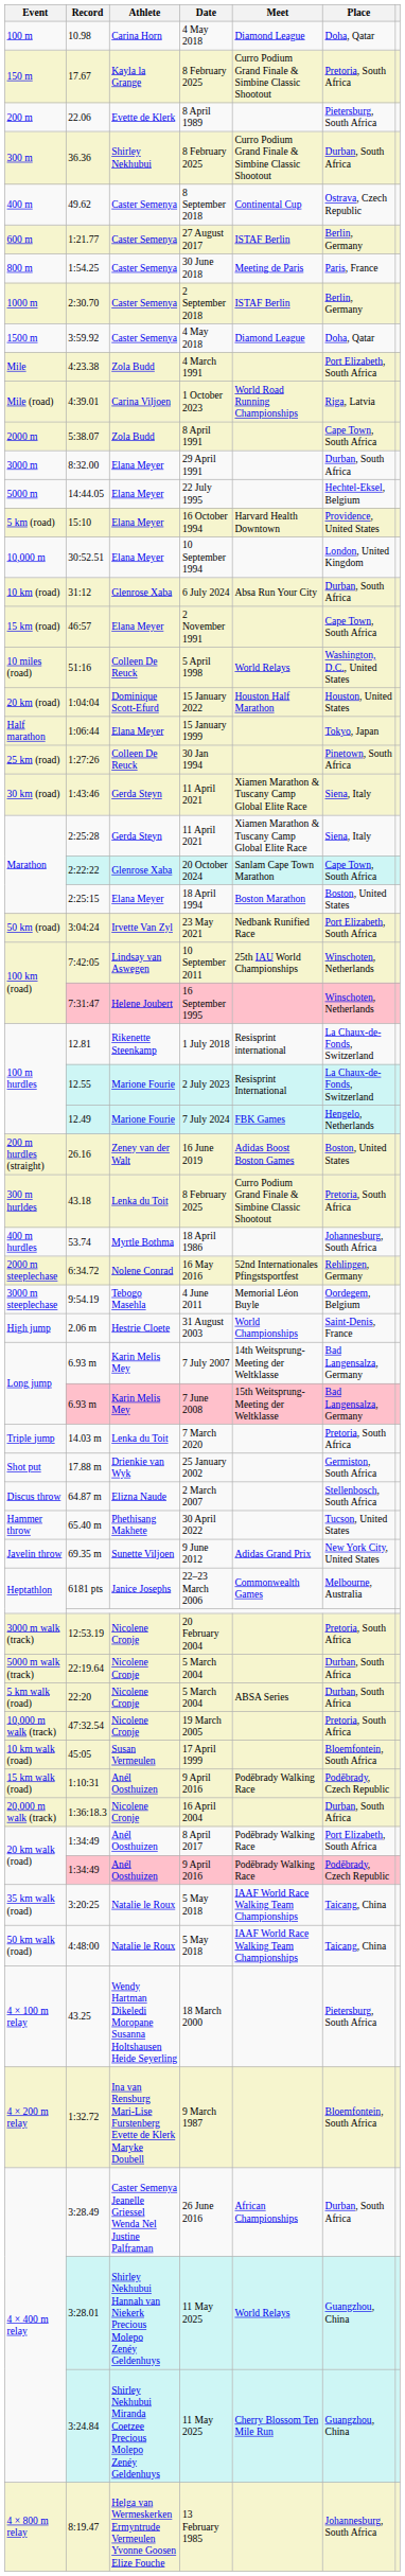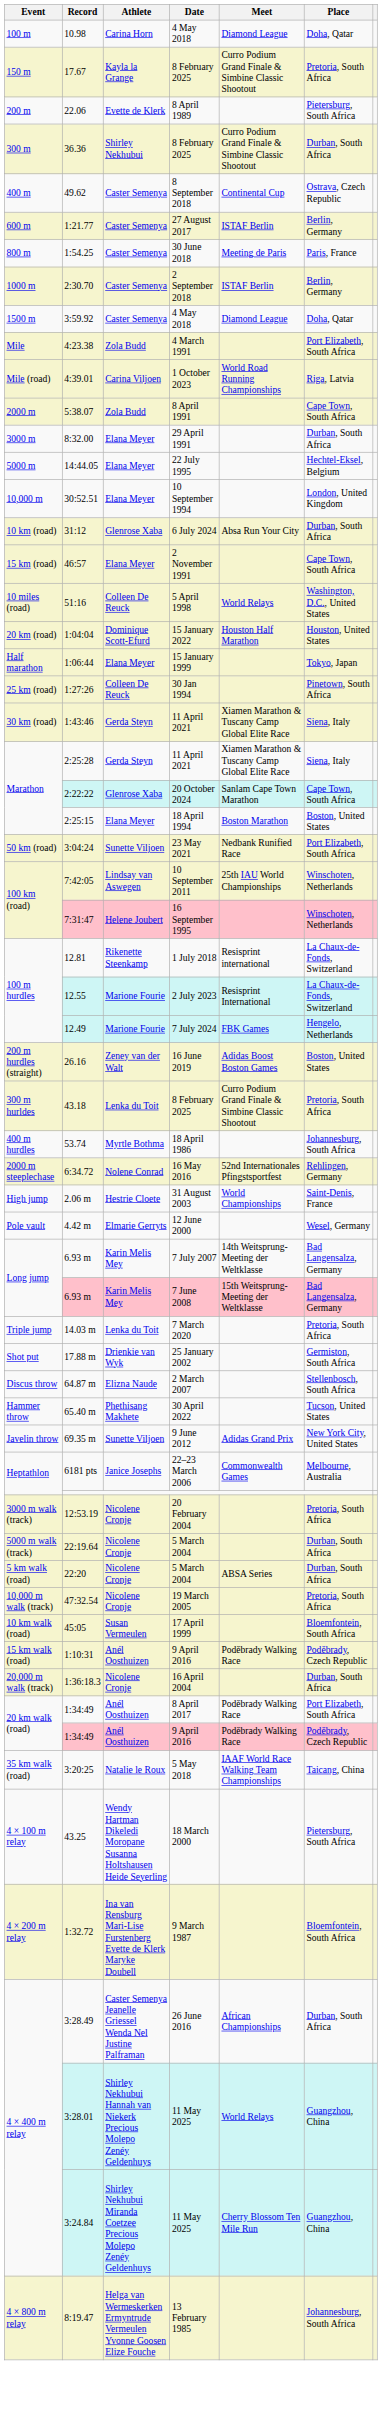 <table class="wikitable" style="font-size:95%; width: 95%;">
 <tr>
 <th>Event</th>
 <th>Record</th>
 <th>Athlete</th>
 <th>Date</th>
 <th>Meet</th>
 <th>Place</th>
 <th></th>
 </tr>
 <tr>
 <td><a href='#'>100 m</a></td>
 <td>10.98 </td>
 <td><a href='#'>Carina Horn</a></td>
 <td>4 May 2018</td>
 <td><a href='#'>Diamond League</a></td>
 <td><a href='#'>Doha</a>, Qatar</td>
 <td></td>
 </tr>
 <tr style="background:#f6F5CE;">
 <td><a href='#'>150 m</a></td>
 <td>17.67  </td>
 <td><a href='#'>Kayla la Grange</a></td>
 <td>8 February 2025</td>
 <td>Curro Podium Grand Finale & Simbine Classic Shootout</td>
 <td><a href='#'>Pretoria</a>, South Africa</td>
 <td></td>
 </tr>
 <tr>
 <td><a href='#'>200 m</a></td>
 <td>22.06  </td>
 <td><a href='#'>Evette de Klerk</a></td>
 <td>8 April 1989</td>
 <td></td>
 <td><a href='#'>Pietersburg</a>, South Africa</td>
 <td></td>
 </tr>
 <tr style="background:#f6F5CE;">
 <td><a href='#'>300 m</a></td>
 <td>36.36 </td>
 <td><a href='#'>Shirley Nekhubui</a></td>
 <td>8 February 2025</td>
 <td>Curro Podium Grand Finale & Simbine Classic Shootout</td>
 <td><a href='#'>Durban</a>, South Africa</td>
 <td></td>
 </tr>
 <tr>
 <td><a href='#'>400 m</a></td>
 <td>49.62</td>
 <td><a href='#'>Caster Semenya</a></td>
 <td>8 September 2018</td>
 <td><a href='#'>Continental Cup</a></td>
 <td><a href='#'>Ostrava</a>, Czech Republic</td>
 <td></td>
 </tr>
 <tr style="background:#f6F5CE;">
 <td><a href='#'>600 m</a></td>
 <td>1:21.77</td>
 <td><a href='#'>Caster Semenya</a></td>
 <td>27 August 2017</td>
 <td><a href='#'>ISTAF Berlin</a></td>
 <td><a href='#'>Berlin</a>, Germany</td>
 <td></td>
 </tr>
 <tr>
 <td><a href='#'>800 m</a></td>
 <td>1:54.25</td>
 <td><a href='#'>Caster Semenya</a></td>
 <td>30 June 2018</td>
 <td><a href='#'>Meeting de Paris</a></td>
 <td><a href='#'>Paris</a>, France</td>
 <td></td>
 </tr>
 <tr style="background:#f6F5CE;">
 <td><a href='#'>1000 m</a></td>
 <td>2:30.70</td>
 <td><a href='#'>Caster Semenya</a></td>
 <td>2 September 2018</td>
 <td><a href='#'>ISTAF Berlin</a></td>
 <td><a href='#'>Berlin</a>, Germany</td>
 <td></td>
 </tr>
 <tr>
 <td><a href='#'>1500 m</a></td>
 <td>3:59.92</td>
 <td><a href='#'>Caster Semenya</a></td>
 <td>4 May 2018</td>
 <td><a href='#'>Diamond League</a></td>
 <td><a href='#'>Doha</a>, Qatar</td>
 <td></td>
 </tr>
 <tr style="background:#f6F5CE;">
 <td><a href='#'>Mile</a></td>
 <td>4:23.38</td>
 <td><a href='#'>Zola Budd</a></td>
 <td>4 March 1991</td>
 <td></td>
 <td><a href='#'>Port Elizabeth</a>, South Africa</td>
 <td></td>
 </tr>
 <tr style="background:#f6F5CE;">
 <td><a href='#'>Mile</a> (road)</td>
 <td>4:39.01 </td>
 <td><a href='#'>Carina Viljoen</a></td>
 <td>1 October 2023</td>
 <td><a href='#'>World Road Running Championships</a></td>
 <td><a href='#'>Riga</a>, Latvia</td>
 <td></td>
 </tr>
 <tr style="background:#f6F5CE;">
 <td><a href='#'>2000 m</a></td>
 <td>5:38.07</td>
 <td><a href='#'>Zola Budd</a></td>
 <td>8 April 1991</td>
 <td></td>
 <td><a href='#'>Cape Town</a>, South Africa</td>
 <td></td>
 </tr>
 <tr>
 <td><a href='#'>3000 m</a></td>
 <td>8:32.00</td>
 <td><a href='#'>Elana Meyer</a></td>
 <td>29 April 1991</td>
 <td></td>
 <td><a href='#'>Durban</a>, South Africa</td>
 <td></td>
 </tr>
 <tr>
 <td><a href='#'>5000 m</a></td>
 <td>14:44.05</td>
 <td><a href='#'>Elana Meyer</a></td>
 <td>22 July 1995</td>
 <td></td>
 <td><a href='#'>Hechtel-Eksel</a>, Belgium</td>
 <td></td>
 </tr>
-<tr style="background:#f6F5CE;">
-<td><a href='#'>5 km</a> (road)</td>
-<td>15:10</td>
-<td><a href='#'>Elana Meyer</a></td>
-<td>16 October 1994</td>
-<td>Harvard Health Downtown</td>
-<td><a href='#'>Providence</a>, United States</td>
-<td></td>
-</tr>
 <tr>
 <td><a href='#'>10,000 m</a></td>
 <td>30:52.51</td>
 <td><a href='#'>Elana Meyer</a></td>
 <td>10 September 1994</td>
 <td></td>
 <td><a href='#'>London</a>, United Kingdom</td>
 <td></td>
 </tr>
 <tr style="background:#f6F5CE;">
 <td><a href='#'>10 km</a> (road)</td>
 <td>31:12</td>
 <td><a href='#'>Glenrose Xaba</a></td>
 <td>6 July 2024</td>
 <td>Absa Run Your City</td>
 <td><a href='#'>Durban</a>, South Africa</td>
 <td></td>
 </tr>
 <tr style="background:#f6F5CE;">
 <td><a href='#'>15 km</a> (road)</td>
 <td>46:57</td>
 <td><a href='#'>Elana Meyer</a></td>
 <td>2 November 1991</td>
 <td></td>
 <td><a href='#'>Cape Town</a>, South Africa</td>
 <td></td>
 </tr>
 <tr style="background:#f6F5CE;">
 <td><a href='#'>10 miles</a> (road)</td>
 <td>51:16</td>
 <td><a href='#'>Colleen De Reuck</a></td>
 <td>5 April 1998</td>
 <td><a href='#'>World Relays</a></td>
 <td><a href='#'>Washington, D.C.</a>, United States</td>
 <td></td>
 </tr>
 <tr style="background:#f6F5CE;">
 <td><a href='#'>20 km</a> (road)</td>
 <td>1:04:04</td>
 <td><a href='#'>Dominique Scott-Efurd</a></td>
 <td>15 January 2022</td>
 <td><a href='#'>Houston Half Marathon</a></td>
 <td><a href='#'>Houston</a>, United States</td>
 <td></td>
 </tr>
 <tr style="background:#f6F5CE;">
 <td><a href='#'>Half marathon</a></td>
 <td>1:06:44</td>
 <td><a href='#'>Elana Meyer</a></td>
 <td>15 January 1999</td>
 <td></td>
 <td><a href='#'>Tokyo</a>, Japan</td>
 <td></td>
 </tr>
 <tr style="background:#f6F5CE;">
 <td><a href='#'>25 km</a> (road)</td>
 <td>1:27:26</td>
 <td><a href='#'>Colleen De Reuck</a></td>
 <td>30 Jan 1994</td>
 <td></td>
 <td><a href='#'>Pinetown</a>, South Africa</td>
 <td></td>
 </tr>
 <tr style="background:#f6F5CE;">
 <td><a href='#'>30 km</a> (road)</td>
 <td>1:43:46</td>
 <td><a href='#'>Gerda Steyn</a></td>
 <td>11 April 2021</td>
 <td>Xiamen Marathon & Tuscany Camp Global Elite Race</td>
 <td><a href='#'>Siena</a>, Italy</td>
 <td></td>
 </tr>
 <tr>
 <td rowspan=3><a href='#'>Marathon</a></td>
 <td>2:25:28</td>
 <td><a href='#'>Gerda Steyn</a></td>
 <td>11 April 2021</td>
 <td>Xiamen Marathon & Tuscany Camp Global Elite Race</td>
 <td><a href='#'>Siena</a>, Italy</td>
 <td></td>
 </tr>
 <tr bgcolor=#CEF6F5>
 <td>2:22:22</td>
 <td><a href='#'>Glenrose Xaba</a></td>
 <td>20 October 2024</td>
 <td>Sanlam Cape Town Marathon</td>
 <td><a href='#'>Cape Town</a>, South Africa</td>
 <td></td>
 </tr>
 <tr>
 <td>2:25:15 </td>
 <td><a href='#'>Elana Meyer</a></td>
 <td>18 April 1994</td>
 <td><a href='#'>Boston Marathon</a></td>
 <td><a href='#'>Boston</a>, United States</td>
 <td></td>
 </tr>
 <tr style="background:#f6F5CE;">
 <td><a href='#'>50 km</a> (road)</td>
 <td>3:04:24  </td>
-<td><a href='#'>Irvette Van Zyl</a></td>
+<td><a href='#'>Sunette Viljoen</a></td>
 <td>23 May 2021</td>
 <td>Nedbank Runified Race</td>
 <td><a href='#'>Port Elizabeth</a>, South Africa</td>
 <td></td>
 </tr>
 <tr style="background:#f6F5CE;">
 <td rowspan=2><a href='#'>100 km</a> (road)</td>
 <td>7:42:05</td>
 <td><a href='#'>Lindsay van Aswegen</a></td>
 <td>10 September 2011</td>
 <td>25th <a href='#'>IAU</a> World Championships</td>
 <td><a href='#'>Winschoten</a>, Netherlands</td>
 <td></td>
 </tr>
 <tr style="background:pink">
 <td>7:31:47</td>
 <td><a href='#'>Helene Joubert</a></td>
 <td>16 September 1995</td>
 <td></td>
 <td><a href='#'>Winschoten</a>, Netherlands</td>
 <td></td>
 </tr>
 <tr>
 <td rowspan=3><a href='#'>100 m hurdles</a></td>
 <td>12.81 </td>
 <td><a href='#'>Rikenette Steenkamp</a></td>
 <td>1 July 2018</td>
 <td>Resisprint international</td>
 <td><a href='#'>La Chaux-de-Fonds</a>, Switzerland</td>
 <td></td>
 </tr>
 <tr bgcolor=#CEF6F5>
 <td>12.55 </td>
 <td><a href='#'>Marione Fourie</a></td>
 <td>2 July 2023</td>
 <td>Resisprint International</td>
 <td><a href='#'>La Chaux-de-Fonds</a>, Switzerland</td>
 <td></td>
 </tr>
 <tr bgcolor=#CEF6F5>
 <td>12.49 </td>
 <td><a href='#'>Marione Fourie</a></td>
 <td>7 July 2024</td>
 <td><a href='#'>FBK Games</a></td>
 <td><a href='#'>Hengelo</a>, Netherlands</td>
 <td></td>
 </tr>
 <tr style="background:#f6F5CE;">
 <td><a href='#'>200 m hurdles</a> (straight)</td>
 <td>26.16 </td>
 <td><a href='#'>Zeney van der Walt</a></td>
 <td>16 June 2019</td>
 <td><a href='#'>Adidas Boost Boston Games</a></td>
 <td><a href='#'>Boston</a>, United States</td>
 <td></td>
 </tr>
 <tr style="background:#f6F5CE;">
 <td><a href='#'>300 m hurldes</a></td>
 <td>43.18 </td>
 <td><a href='#'>Lenka du Toit</a></td>
 <td>8 February 2025</td>
 <td>Curro Podium Grand Finale & Simbine Classic Shootout</td>
 <td><a href='#'>Pretoria</a>, South Africa</td>
 <td></td>
 </tr>
 <tr>
 <td><a href='#'>400 m hurdles</a></td>
 <td>53.74</td>
 <td><a href='#'>Myrtle Bothma</a></td>
 <td>18 April 1986</td>
 <td></td>
 <td><a href='#'>Johannesburg</a>, South Africa</td>
 <td></td>
 </tr>
 <tr style="background:#f6F5CE;">
 <td><a href='#'>2000 m steeplechase</a></td>
 <td>6:34.72</td>
 <td><a href='#'>Nolene Conrad</a></td>
 <td>16 May 2016</td>
 <td>52nd Internationales Pfingstsportfest</td>
 <td><a href='#'>Rehlingen</a>, Germany</td>
 <td></td>
 </tr>
 <tr>
-<td><a href='#'>3000 m steeplechase</a></td>
-<td>9:54.19</td>
-<td><a href='#'>Tebogo Masehla</a></td>
-<td>4 June 2011</td>
-<td>Memorial Léon Buyle</td>
-<td><a href='#'>Oordegem</a>, Belgium</td>
-<td></td>
-</tr>
-<tr>
 <td><a href='#'>High jump</a></td>
 <td>2.06 m</td>
 <td><a href='#'>Hestrie Cloete</a></td>
 <td>31 August 2003</td>
 <td><a href='#'>World Championships</a></td>
 <td><a href='#'>Saint-Denis</a>, France</td>
+<td></td>
+</tr>
+<tr>
+<td><a href='#'>Pole vault</a></td>
+<td>4.42 m</td>
+<td><a href='#'>Elmarie Gerryts</a></td>
+<td>12 June 2000</td>
+<td></td>
+<td><a href='#'>Wesel</a>, Germany</td>
 <td></td>
 </tr>
 <tr>
 <td rowspan=2><a href='#'>Long jump</a></td>
 <td>6.93 m </td>
 <td><a href='#'>Karin Melis Mey</a></td>
 <td>7 July 2007</td>
 <td>14th Weitsprung-Meeting der Weltklasse</td>
 <td><a href='#'>Bad Langensalza</a>, Germany</td>
 <td></td>
 </tr>
 <tr style="background:pink">
 <td>6.93 m </td>
 <td><a href='#'>Karin Melis Mey</a></td>
 <td>7 June 2008</td>
 <td>15th Weitsprung-Meeting der Weltklasse</td>
 <td><a href='#'>Bad Langensalza</a>, Germany</td>
 <td></td>
 </tr>
 <tr>
 <td><a href='#'>Triple jump</a></td>
 <td>14.03 m  </td>
 <td><a href='#'>Lenka du Toit</a></td>
 <td>7 March 2020</td>
 <td></td>
 <td><a href='#'>Pretoria</a>, South Africa</td>
 <td></td>
 </tr>
 <tr>
 <td><a href='#'>Shot put</a></td>
 <td>17.88 m</td>
 <td><a href='#'>Drienkie van Wyk</a></td>
 <td>25 January 2002</td>
 <td></td>
 <td><a href='#'>Germiston</a>, South Africa</td>
 <td></td>
 </tr>
 <tr>
 <td><a href='#'>Discus throw</a></td>
 <td>64.87 m</td>
 <td><a href='#'>Elizna Naude</a></td>
 <td>2 March 2007</td>
 <td></td>
 <td><a href='#'>Stellenbosch</a>, South Africa</td>
 <td></td>
 </tr>
 <tr>
 <td><a href='#'>Hammer throw</a></td>
 <td>65.40 m</td>
 <td><a href='#'>Phethisang Makhete</a></td>
 <td>30 April 2022</td>
 <td></td>
 <td><a href='#'>Tucson</a>, United States</td>
 <td></td>
 </tr>
 <tr>
 <td><a href='#'>Javelin throw</a></td>
 <td>69.35 m</td>
 <td><a href='#'>Sunette Viljoen</a></td>
 <td>9 June 2012</td>
 <td><a href='#'>Adidas Grand Prix</a></td>
 <td><a href='#'>New York City</a>, United States</td>
 <td></td>
 </tr>
 <tr>
 <td rowspan=2><a href='#'>Heptathlon</a></td>
 <td>6181 pts</td>
 <td><a href='#'>Janice Josephs</a></td>
 <td>22–23 March 2006</td>
 <td><a href='#'>Commonwealth Games</a></td>
 <td><a href='#'>Melbourne</a>, Australia</td>
 <td></td>
 </tr>
 <tr>
 <td colspan=5></td>
 <td></td>
 </tr>
 <tr style="background:#f6F5CE;">
 <td><a href='#'>3000 m walk</a> (track)</td>
 <td>12:53.19</td>
 <td><a href='#'>Nicolene Cronje</a></td>
 <td>20 February 2004</td>
 <td></td>
 <td><a href='#'>Pretoria</a>, South Africa</td>
 <td></td>
 </tr>
 <tr style="background:#f6F5CE;">
 <td><a href='#'>5000 m walk</a> (track)</td>
 <td>22:19.64</td>
 <td><a href='#'>Nicolene Cronje</a></td>
 <td>5 March 2004</td>
 <td></td>
 <td><a href='#'>Durban</a>, South Africa</td>
 <td></td>
 </tr>
 <tr style="background:#f6F5CE;">
 <td><a href='#'>5 km walk</a> (road)</td>
 <td>22:20</td>
 <td><a href='#'>Nicolene Cronje</a></td>
 <td>5 March 2004</td>
 <td>ABSA Series</td>
 <td><a href='#'>Durban</a>, South Africa</td>
 <td></td>
 </tr>
 <tr style="background:#f6F5CE;">
 <td><a href='#'>10,000 m walk</a> (track)</td>
 <td>47:32.54 </td>
 <td><a href='#'>Nicolene Cronje</a></td>
 <td>19 March 2005</td>
 <td></td>
 <td><a href='#'>Pretoria</a>, South Africa</td>
 <td></td>
 </tr>
 <tr style="background:#f6F5CE;">
 <td><a href='#'>10 km walk</a> (road)</td>
 <td>45:05</td>
 <td><a href='#'>Susan Vermeulen</a></td>
 <td>17 April 1999</td>
 <td></td>
 <td><a href='#'>Bloemfontein</a>, South Africa</td>
 <td></td>
 </tr>
 <tr style="background:#f6F5CE;">
 <td><a href='#'>15 km walk</a> (road)</td>
 <td>1:10:31</td>
 <td><a href='#'>Anél Oosthuizen</a></td>
 <td>9 April 2016</td>
 <td>Poděbrady Walking Race</td>
 <td><a href='#'>Poděbrady</a>, Czech Republic</td>
 <td></td>
 </tr>
 <tr style="background:#f6F5CE;">
 <td><a href='#'>20,000 m walk</a> (track)</td>
 <td>1:36:18.3 </td>
 <td><a href='#'>Nicolene Cronje</a></td>
 <td>16 April 2004</td>
 <td></td>
 <td><a href='#'>Durban</a>, South Africa</td>
 <td></td>
 </tr>
 <tr>
 <td rowspan=2><a href='#'>20 km walk</a> (road)</td>
 <td>1:34:49</td>
 <td><a href='#'>Anél Oosthuizen</a></td>
 <td>8 April 2017</td>
 <td>Poděbrady Walking Race</td>
 <td><a href='#'>Port Elizabeth</a>, South Africa</td>
 <td></td>
 </tr>
 <tr style="background:pink">
 <td>1:34:49</td>
 <td><a href='#'>Anél Oosthuizen</a></td>
 <td>9 April 2016</td>
 <td>Poděbrady Walking Race</td>
 <td><a href='#'>Poděbrady</a>, Czech Republic</td>
 <td></td>
 </tr>
 <tr>
 <td><a href='#'>35 km walk</a> (road)</td>
 <td>3:20:25</td>
 <td><a href='#'>Natalie le Roux</a></td>
 <td>5 May 2018</td>
 <td><a href='#'>IAAF World Race Walking Team Championships</a></td>
 <td><a href='#'>Taicang</a>, China</td>
 <td></td>
 </tr>
 <tr>
-<td><a href='#'>50 km walk</a> (road)</td>
-<td>4:48:00</td>
-<td><a href='#'>Natalie le Roux</a></td>
-<td>5 May 2018</td>
-<td><a href='#'>IAAF World Race Walking Team Championships</a></td>
-<td><a href='#'>Taicang</a>, China</td>
-<td></td>
-</tr>
-<tr>
 <td><a href='#'>4 × 100 m relay</a></td>
 <td>43.25</td>
 <td><br><a href='#'>Wendy Hartman</a><br><a href='#'>Dikeledi Moropane</a><br><a href='#'>Susanna Holtshausen</a><br><a href='#'>Heide Seyerling</a></td>
 <td>18 March 2000</td>
 <td></td>
 <td><a href='#'>Pietersburg</a>, South Africa</td>
 <td></td>
 </tr>
 <tr style="background:#f6F5CE;">
 <td><a href='#'>4 × 200 m relay</a></td>
 <td>1:32.72</td>
 <td><br><a href='#'>Ina van Rensburg</a><br><a href='#'>Mari-Lise Furstenberg</a><br><a href='#'>Evette de Klerk</a><br><a href='#'>Maryke Doubell</a></td>
 <td>9 March 1987</td>
 <td></td>
 <td><a href='#'>Bloemfontein</a>, South Africa</td>
 <td></td>
 </tr>
 <tr>
 <td rowspan=3><a href='#'>4 × 400 m relay</a></td>
 <td>3:28.49</td>
 <td><br><a href='#'>Caster Semenya</a><br><a href='#'>Jeanelle Griessel</a><br><a href='#'>Wenda Nel</a><br><a href='#'>Justine Palframan</a></td>
 <td>26 June 2016</td>
 <td><a href='#'>African Championships</a></td>
 <td><a href='#'>Durban</a>, South Africa</td>
 <td><br></td>
 </tr>
 <tr bgcolor="#CEF6F5">
 <td>3:28.01</td>
 <td><br><a href='#'>Shirley Nekhubui</a><br><a href='#'>Hannah van Niekerk</a><br><a href='#'>Precious Molepo</a><br><a href='#'>Zenéy Geldenhuys</a></td>
 <td>11 May 2025</td>
 <td><a href='#'>World Relays</a></td>
 <td><a href='#'>Guangzhou</a>, China</td>
 <td></td>
 </tr>
 <tr bgcolor="#CEF6F5">
 <td>3:24.84</td>
 <td><br><a href='#'>Shirley Nekhubui</a><br><a href='#'>Miranda Coetzee</a><br><a href='#'>Precious Molepo</a><br><a href='#'>Zenéy Geldenhuys</a></td>
 <td>11 May 2025</td>
 <td><a href='#'>Cherry Blossom Ten Mile Run</a></td>
 <td><a href='#'>Guangzhou</a>, China</td>
 <td></td>
 </tr>
 <tr style="background:#f6F5CE;">
 <td><a href='#'>4 × 800 m relay</a></td>
 <td>8:19.47</td>
 <td><br><a href='#'>Helga van Wermeskerken</a><br><a href='#'>Ermyntrude Vermeulen</a><br><a href='#'>Yvonne Goosen</a><br><a href='#'>Elize Fouche</a></td>
 <td>13 February 1985</td>
 <td></td>
 <td><a href='#'>Johannesburg</a>, South Africa</td>
 <td></td>
 </tr>
 </table>
